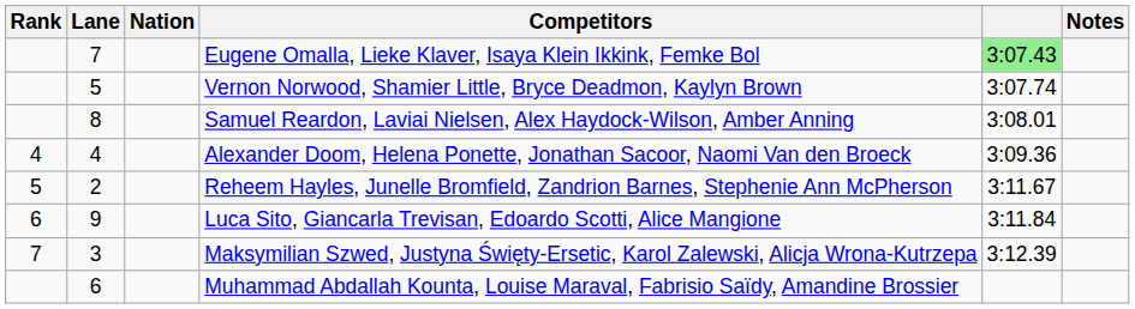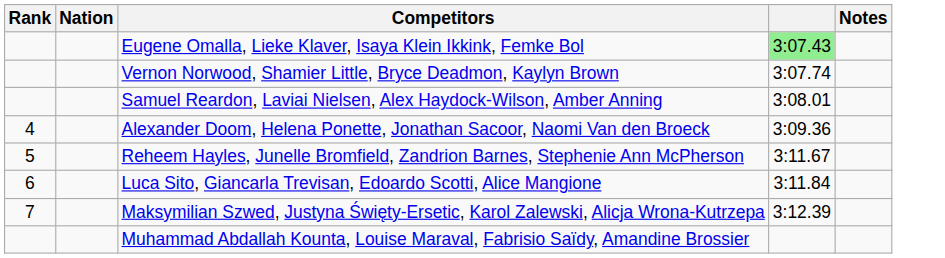 <table class="wikitable sortable" style="text-align:center">
 <tr>
 <th scope="col">Rank</th>
-<th scope="col">Lane</th>
 <th scope="col">Nation</th>
 <th scope="col">Competitors</th>
 <th scope="col"></th>
 <th scope="col">Notes</th>
 </tr>
 <tr>
 <td></td>
-<td>7</td>
 <td style="text-align:left"></td>
 <td style="text-align:left"><a href='#'>Eugene Omalla</a>, <a href='#'>Lieke Klaver</a>, <a href='#'>Isaya Klein Ikkink</a>, <a href='#'>Femke Bol</a></td>
 <td style="background: lightgreen;">3:07.43</td>
 <td></td>
 </tr>
 <tr>
 <td></td>
-<td>5</td>
 <td style="text-align:left"></td>
 <td style="text-align:left"><a href='#'>Vernon Norwood</a>, <a href='#'>Shamier Little</a>, <a href='#'>Bryce Deadmon</a>, <a href='#'>Kaylyn Brown</a></td>
 <td>3:07.74</td>
 <td></td>
 </tr>
 <tr>
 <td></td>
-<td>8</td>
 <td style="text-align:left"></td>
 <td style="text-align:left"><a href='#'>Samuel Reardon</a>, <a href='#'>Laviai Nielsen</a>, <a href='#'>Alex Haydock-Wilson</a>, <a href='#'>Amber Anning</a></td>
 <td>3:08.01</td>
 <td></td>
 </tr>
 <tr>
-<td>4</td>
 <td>4</td>
 <td style="text-align:left"></td>
 <td style="text-align:left"><a href='#'>Alexander Doom</a>, <a href='#'>Helena Ponette</a>, <a href='#'>Jonathan Sacoor</a>, <a href='#'>Naomi Van den Broeck</a></td>
 <td>3:09.36</td>
 <td></td>
 </tr>
 <tr>
 <td>5</td>
-<td>2</td>
 <td style="text-align:left"></td>
 <td style="text-align:left"><a href='#'>Reheem Hayles</a>, <a href='#'>Junelle Bromfield</a>, <a href='#'>Zandrion Barnes</a>, <a href='#'>Stephenie Ann McPherson</a></td>
 <td>3:11.67</td>
 <td></td>
 </tr>
 <tr>
 <td>6</td>
-<td>9</td>
 <td style="text-align:left"></td>
 <td style="text-align:left"><a href='#'>Luca Sito</a>, <a href='#'>Giancarla Trevisan</a>, <a href='#'>Edoardo Scotti</a>, <a href='#'>Alice Mangione</a></td>
 <td>3:11.84</td>
 <td></td>
 </tr>
 <tr>
 <td>7</td>
-<td>3</td>
 <td style="text-align:left"></td>
 <td style="text-align:left"><a href='#'>Maksymilian Szwed</a>, <a href='#'>Justyna Święty-Ersetic</a>, <a href='#'>Karol Zalewski</a>, <a href='#'>Alicja Wrona-Kutrzepa</a></td>
 <td>3:12.39</td>
 <td></td>
 </tr>
 <tr>
 <td></td>
-<td>6</td>
 <td style="text-align:left"></td>
 <td style="text-align:left"><a href='#'>Muhammad Abdallah Kounta</a>, <a href='#'>Louise Maraval</a>, <a href='#'>Fabrisio Saïdy</a>, <a href='#'>Amandine Brossier</a></td>
 <td></td>
 <td></td>
 </tr>
 </table>
